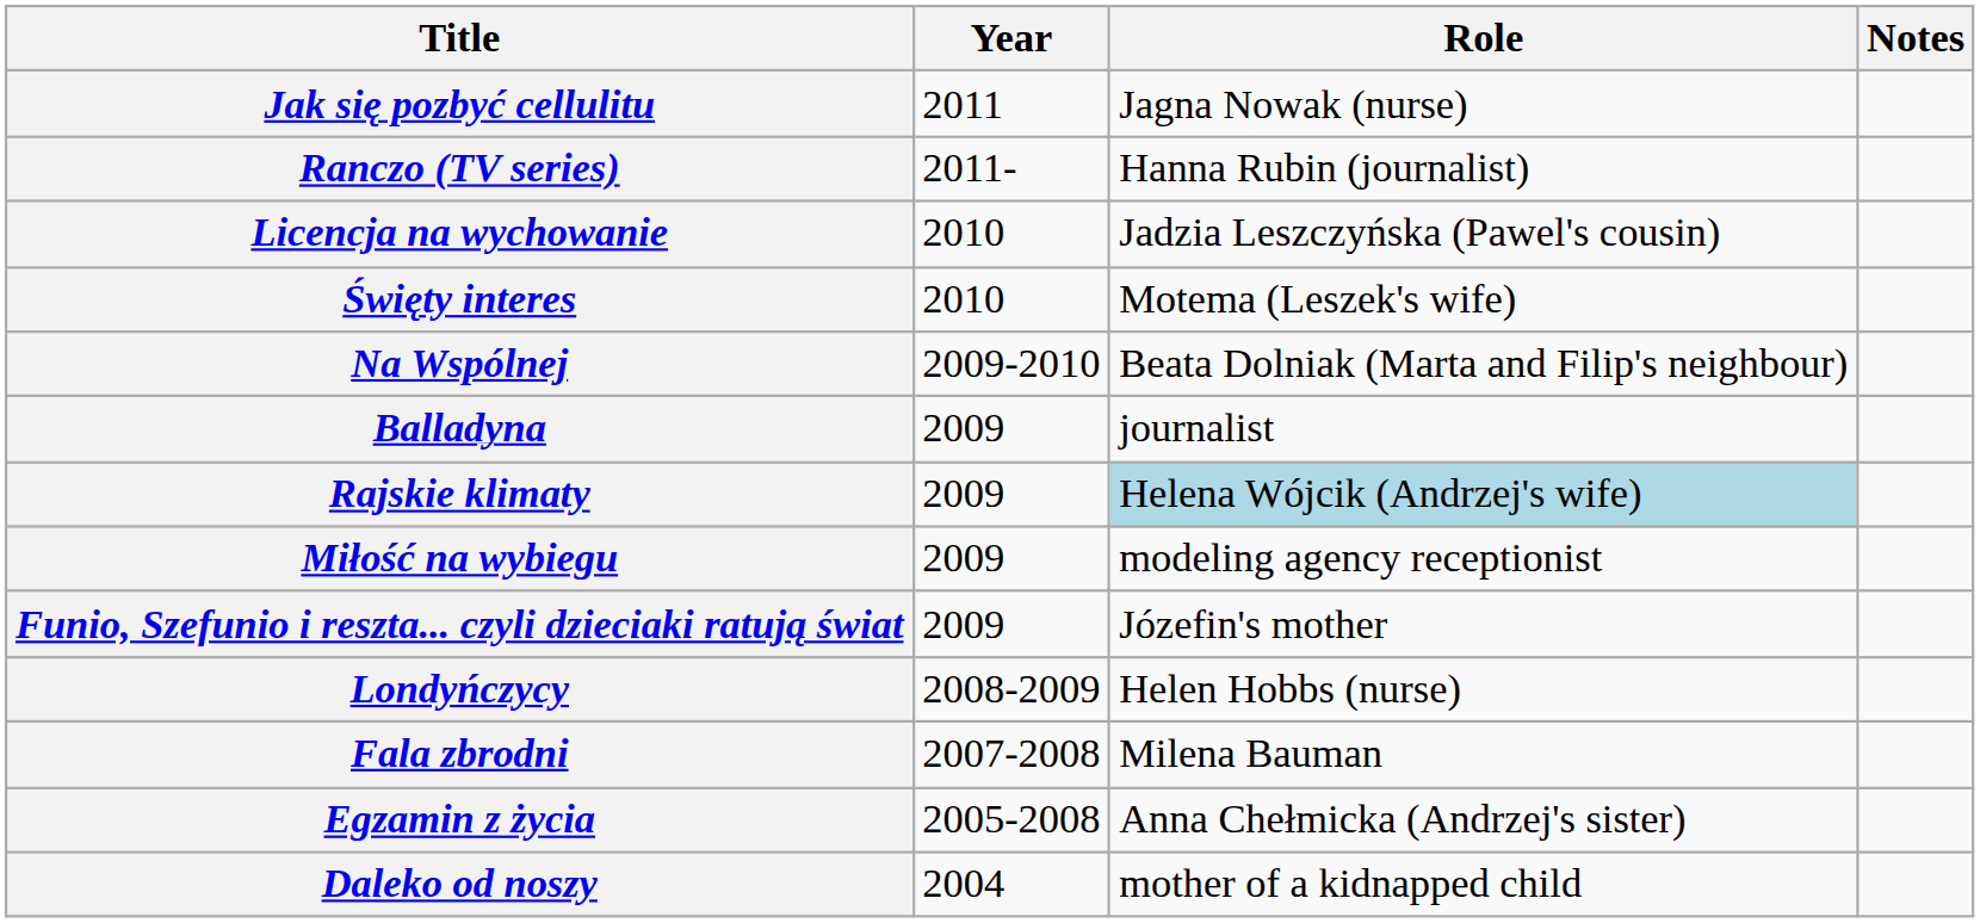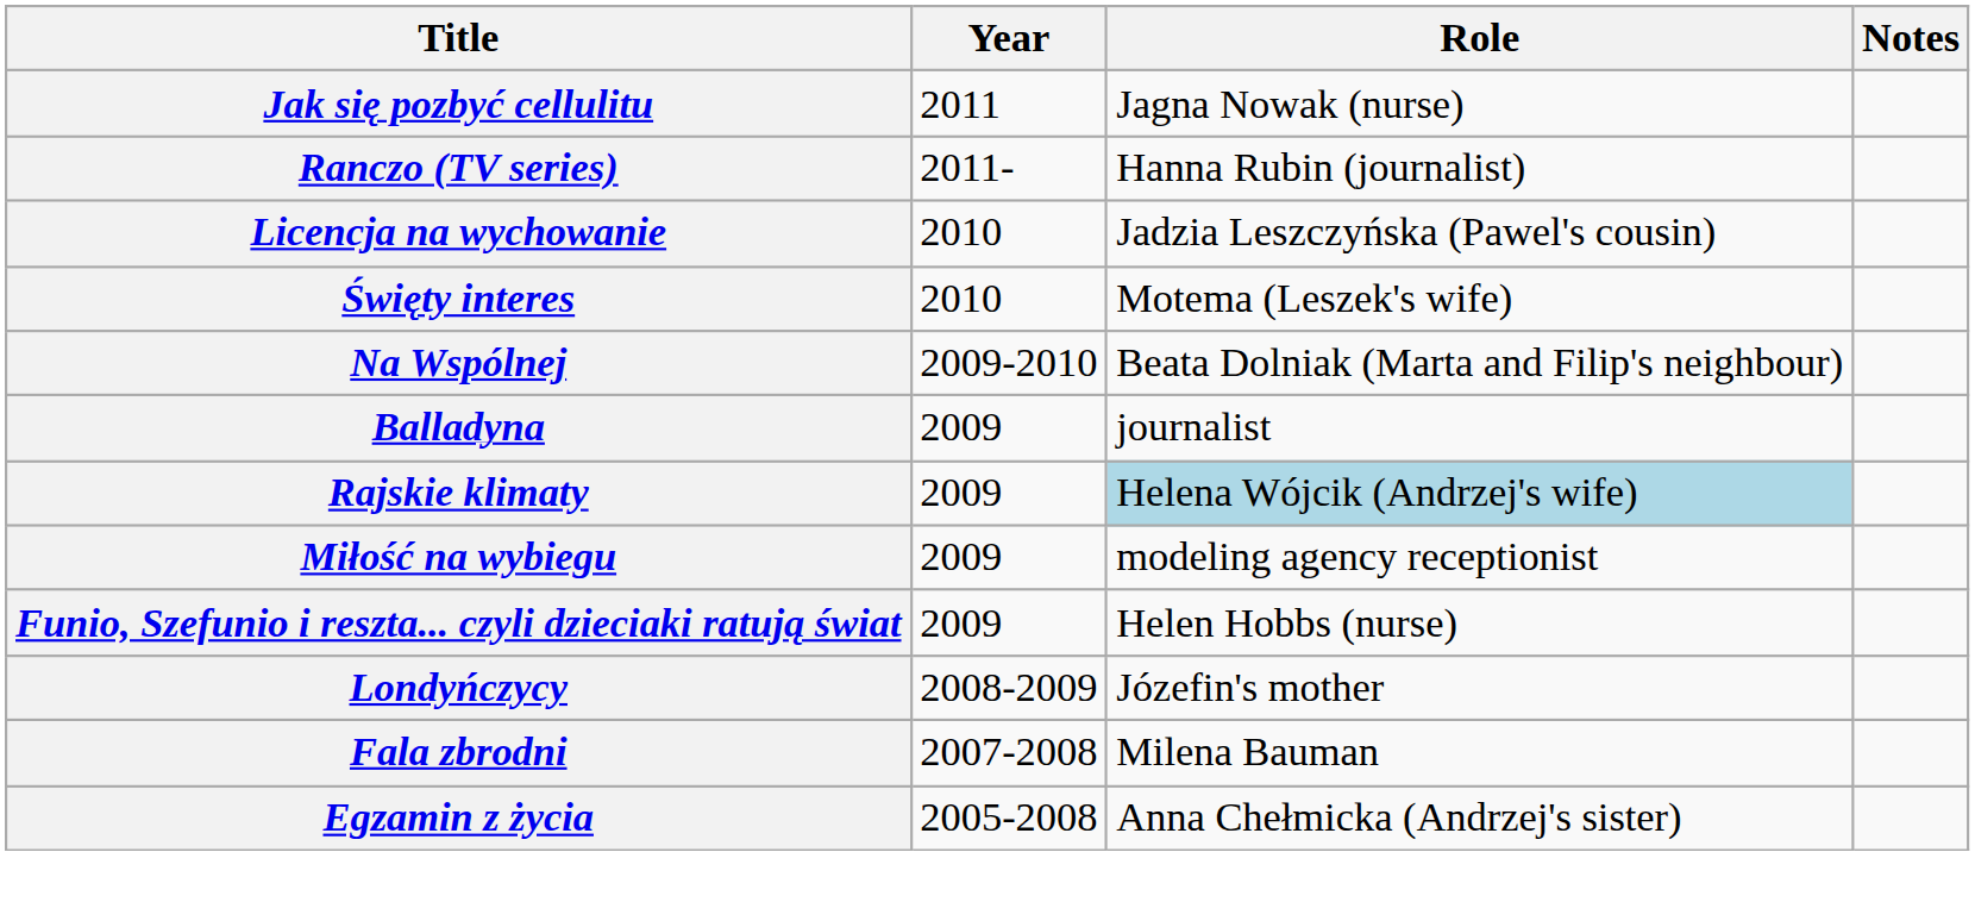 <table class="wikitable plainrowheaders sortable">
 <tr>
 <th scope="col">Title</th>
 <th scope="col">Year</th>
 <th scope="col">Role</th>
 <th scope="col" class="unsortable">Notes</th>
 </tr>
 <tr>
 <th scope="row"><em><a href='#'>Jak się pozbyć cellulitu</a></em></th>
 <td>2011</td>
 <td>Jagna Nowak (nurse)</td>
 <td></td>
 </tr>
 <tr>
 <th scope="row"><em><a href='#'>Ranczo (TV series)</a></em></th>
 <td>2011-</td>
 <td>Hanna Rubin (journalist)</td>
 <td></td>
 </tr>
 <tr>
 <th scope="row"><em><a href='#'>Licencja na wychowanie</a></em></th>
 <td>2010</td>
 <td>Jadzia Leszczyńska (Pawel's cousin)</td>
 <td></td>
 </tr>
 <tr>
 <th scope="row"><em><a href='#'>Święty interes</a></em></th>
 <td>2010</td>
 <td>Motema (Leszek's wife)</td>
 <td></td>
 </tr>
 <tr>
 <th scope="row"><em><a href='#'>Na Wspólnej</a></em></th>
 <td>2009-2010</td>
 <td>Beata Dolniak (Marta and Filip's neighbour)</td>
 <td></td>
 </tr>
 <tr>
 <th scope="row"><em><a href='#'>Balladyna</a></em></th>
 <td>2009</td>
 <td>journalist</td>
 <td></td>
 </tr>
 <tr>
 <th scope="row"><em><a href='#'>Rajskie klimaty</a></em></th>
 <td>2009</td>
 <td style="background: lightblue;">Helena Wójcik (Andrzej's wife)</td>
 <td></td>
 </tr>
 <tr>
 <th scope="row"><em><a href='#'>Miłość na wybiegu</a></em></th>
 <td>2009</td>
 <td>modeling agency receptionist</td>
 <td></td>
 </tr>
 <tr>
 <th scope="row"><em><a href='#'>Funio, Szefunio i reszta... czyli dzieciaki ratują świat</a></em></th>
 <td>2009</td>
-<td>Józefin's mother</td>
+<td>Helen Hobbs (nurse)</td>
 <td></td>
 </tr>
 <tr>
 <th scope="row"><em><a href='#'>Londyńczycy</a></em></th>
 <td>2008-2009</td>
-<td>Helen Hobbs (nurse)</td>
+<td>Józefin's mother</td>
 <td></td>
 </tr>
 <tr>
 <th scope="row"><em><a href='#'>Fala zbrodni</a></em></th>
 <td>2007-2008</td>
 <td>Milena Bauman</td>
 <td></td>
 </tr>
 <tr>
 <th scope="row"><em><a href='#'>Egzamin z życia</a></em></th>
 <td>2005-2008</td>
 <td>Anna Chełmicka (Andrzej's sister)</td>
 <td></td>
 </tr>
-<tr>
-<th scope="row"><em><a href='#'>Daleko od noszy</a></em></th>
-<td>2004</td>
-<td>mother of a kidnapped child</td>
-<td></td>
-</tr>
 </table>
